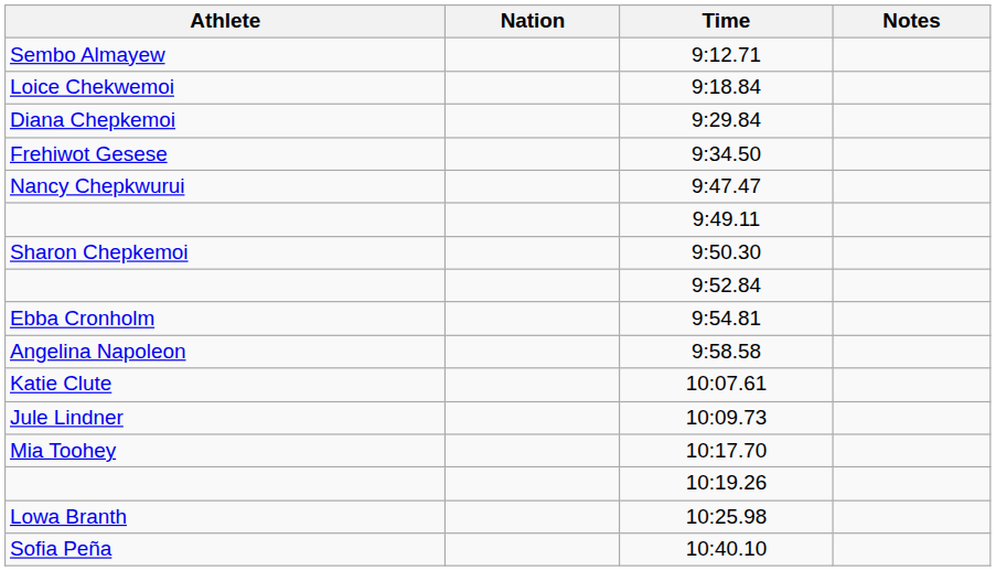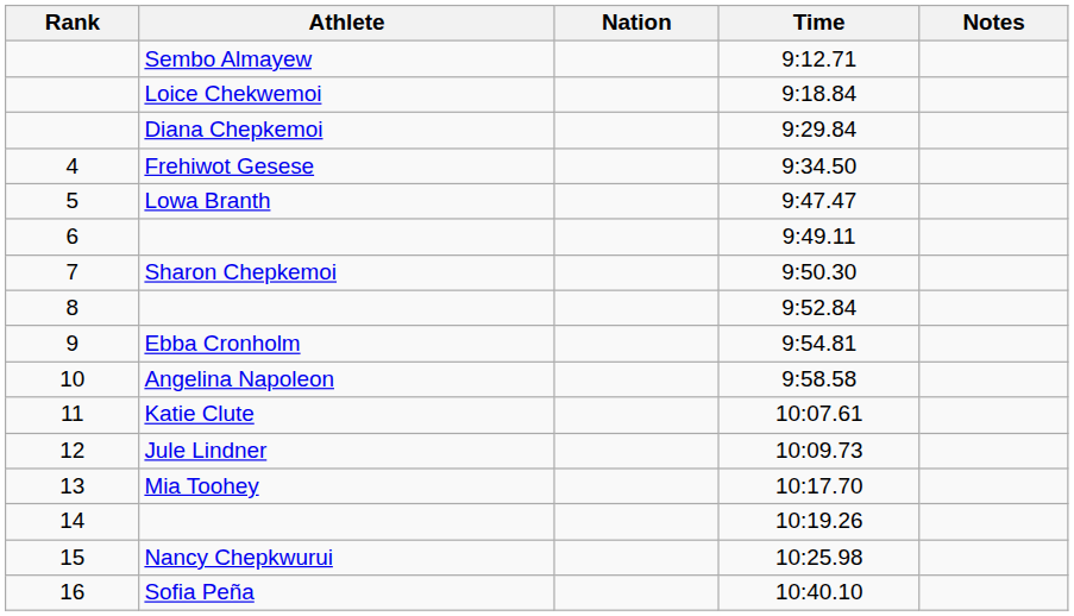 <table class="wikitable sortable" style="text-align:center;width: 60%;">
 <tr>
+<th scope="col">Rank</th>
 <th scope="col">Athlete</th>
 <th scope="col">Nation</th>
 <th scope="col">Time</th>
 <th scope="col">Notes</th>
 </tr>
 <tr>
+<td></td>
 <td align=left><a href='#'>Sembo Almayew</a></td>
 <td align=left></td>
 <td>9:12.71</td>
 <td></td>
 </tr>
 <tr>
+<td></td>
 <td align=left><a href='#'>Loice Chekwemoi</a></td>
 <td align=left></td>
 <td>9:18.84</td>
 <td></td>
 </tr>
 <tr>
+<td></td>
 <td align=left><a href='#'>Diana Chepkemoi</a></td>
 <td align=left></td>
 <td>9:29.84</td>
 <td></td>
 </tr>
 <tr>
+<td>4</td>
 <td align=left><a href='#'>Frehiwot Gesese</a></td>
 <td align=left></td>
 <td>9:34.50</td>
 <td></td>
 </tr>
 <tr>
-<td align=left><a href='#'>Nancy Chepkwurui</a></td>
+<td>5</td>
+<td align=left><a href='#'>Lowa Branth</a></td>
 <td align=left></td>
 <td>9:47.47</td>
 <td></td>
 </tr>
 <tr>
+<td>6</td>
 <td align=left></td>
 <td align=left></td>
 <td>9:49.11</td>
 <td></td>
 </tr>
 <tr>
+<td>7</td>
 <td align=left><a href='#'>Sharon Chepkemoi</a></td>
 <td align=left></td>
 <td>9:50.30</td>
 <td></td>
 </tr>
 <tr>
+<td>8</td>
 <td align=left></td>
 <td align=left></td>
 <td>9:52.84</td>
 <td></td>
 </tr>
 <tr>
+<td>9</td>
 <td align=left><a href='#'>Ebba Cronholm</a></td>
 <td align=left></td>
 <td>9:54.81</td>
 <td></td>
 </tr>
 <tr>
+<td>10</td>
 <td align=left><a href='#'>Angelina Napoleon</a></td>
 <td align=left></td>
 <td>9:58.58</td>
 <td></td>
 </tr>
 <tr>
+<td>11</td>
 <td align=left><a href='#'>Katie Clute</a></td>
 <td align=left></td>
 <td>10:07.61</td>
 <td></td>
 </tr>
 <tr>
+<td>12</td>
 <td align=left><a href='#'>Jule Lindner</a></td>
 <td align=left></td>
 <td>10:09.73</td>
 <td></td>
 </tr>
 <tr>
+<td>13</td>
 <td align=left><a href='#'>Mia Toohey</a></td>
 <td align=left></td>
 <td>10:17.70</td>
 <td></td>
 </tr>
 <tr>
+<td>14</td>
 <td align=left></td>
 <td align=left></td>
 <td>10:19.26</td>
 <td></td>
 </tr>
 <tr>
-<td align=left><a href='#'>Lowa Branth</a></td>
+<td>15</td>
+<td align=left><a href='#'>Nancy Chepkwurui</a></td>
 <td align=left></td>
 <td>10:25.98</td>
 <td></td>
 </tr>
 <tr>
+<td>16</td>
 <td align=left><a href='#'>Sofia Peña</a></td>
 <td align=left></td>
 <td>10:40.10</td>
 <td></td>
 </tr>
 </table>
